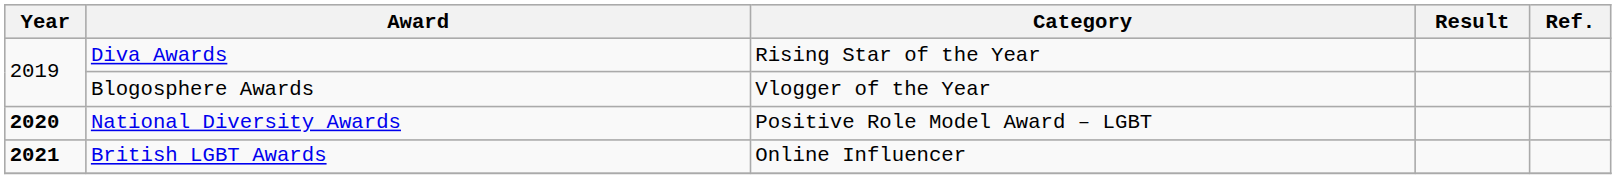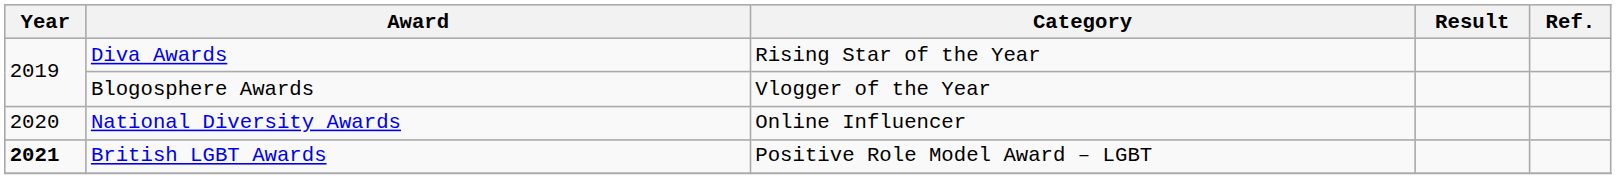 <table width="80%" class="wikitable">
 <tr>
 <th width="10">Year</th>
 <th width="300">Award</th>
 <th width="300">Category</th>
 <th width="30">Result</th>
 <th width="10">Ref.</th>
 </tr>
 <tr>
 <td rowspan=2>2019</td>
 <td><a href='#'>Diva Awards</a></td>
 <td>Rising Star of the Year</td>
 <td></td>
 <td></td>
 </tr>
 <tr>
 <td>Blogosphere Awards</td>
 <td>Vlogger of the Year</td>
 <td></td>
 <td></td>
 </tr>
 <tr>
-<td><strong>2020</strong></td>
+<td>2020</td>
 <td><a href='#'>National Diversity Awards</a></td>
-<td>Positive Role Model Award – LGBT</td>
+<td>Online Influencer</td>
 <td></td>
 <td></td>
 </tr>
 <tr>
 <td><strong>2021</strong></td>
 <td><a href='#'>British LGBT Awards</a></td>
-<td>Online Influencer</td>
+<td>Positive Role Model Award – LGBT</td>
 <td></td>
 <td></td>
 </tr>
 <tr>
 </tr>
 </table>
